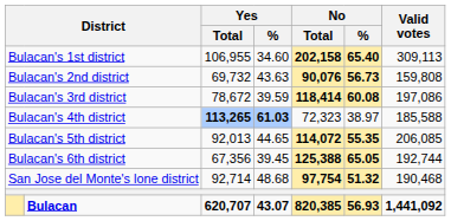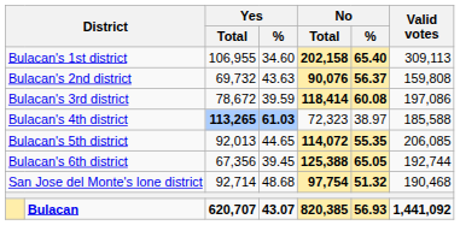 <table class="wikitable sortable" style="text-align:right; font-size:94%">
 <tr>
 <th colspan="2" rowspan="2">District</th>
 <th colspan="2">Yes</th>
 <th colspan="2">No</th>
 <th rowspan="2" width="50px">Valid votes</th>
 </tr>
 <tr>
 <th width="50px">Total</th>
 <th width="30px">%</th>
 <th width="50px">Total</th>
 <th width="30px">%</th>
 </tr>
 <tr>
 <td colspan=2 align="left"><a href='#'>Bulacan's 1st district</a></td>
 <td>106,955</td>
 <td>34.60</td>
 <td bgcolor="#fea"><strong>202,158</strong></td>
 <td bgcolor="#fea"><strong>65.40</strong></td>
 <td>309,113</td>
 </tr>
 <tr>
 <td colspan=2 align="left"><a href='#'>Bulacan's 2nd district</a></td>
 <td>69,732</td>
 <td>43.63</td>
 <td bgcolor="#fea"><strong>90,076</strong></td>
-<td bgcolor="#fea"><strong>56.73</strong></td>
+<td bgcolor="#fea"><strong>56.37</strong></td>
 <td>159,808</td>
 </tr>
 <tr>
 <td colspan=2 align="left"><a href='#'>Bulacan's 3rd district</a></td>
 <td>78,672</td>
 <td>39.59</td>
 <td bgcolor="#fea"><strong>118,414</strong></td>
 <td bgcolor="#fea"><strong>60.08</strong></td>
 <td>197,086</td>
 </tr>
 <tr>
 <td colspan=2 align="left"><a href='#'>Bulacan's 4th district</a></td>
 <td bgcolor="#acf"><strong>113,265</strong></td>
 <td bgcolor="#acf"><strong>61.03</strong></td>
 <td>72,323</td>
 <td>38.97</td>
 <td>185,588</td>
 </tr>
 <tr>
 <td colspan=2 align="left"><a href='#'>Bulacan's 5th district</a></td>
 <td>92,013</td>
 <td>44.65</td>
 <td bgcolor="#fea"><strong>114,072</strong></td>
 <td bgcolor="#fea"><strong>55.35</strong></td>
 <td>206,085</td>
 </tr>
 <tr>
 <td colspan=2 align="left"><a href='#'>Bulacan's 6th district</a></td>
 <td>67,356</td>
 <td>39.45</td>
 <td bgcolor="#fea"><strong>125,388</strong></td>
 <td bgcolor="#fea"><strong>65.05</strong></td>
 <td>192,744</td>
 </tr>
 <tr>
 <td colspan=2 align="left"><a href='#'>San Jose del Monte's lone district</a></td>
 <td>92,714</td>
 <td>48.68</td>
 <td bgcolor="#fea"><strong>97,754</strong></td>
 <td bgcolor="#fea"><strong>51.32</strong></td>
 <td>190,468</td>
 </tr>
 <tr class="sortbottom">
 <th colspan="7"></th>
 </tr>
 <tr class="sortbottom" style="font-weight:bold;">
 <td bgcolor="#fea"></td>
 <td align="left"><a href='#'>Bulacan</a></td>
 <td>620,707</td>
 <td>43.07</td>
 <td bgcolor="#fea">820,385</td>
 <td bgcolor="#fea">56.93</td>
 <td>1,441,092</td>
 </tr>
 </table>
